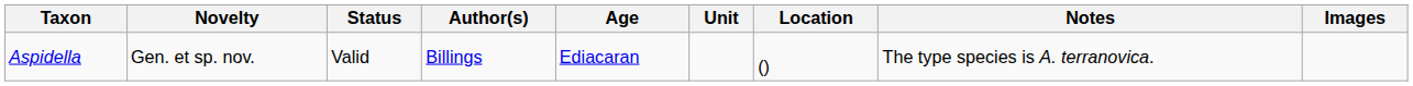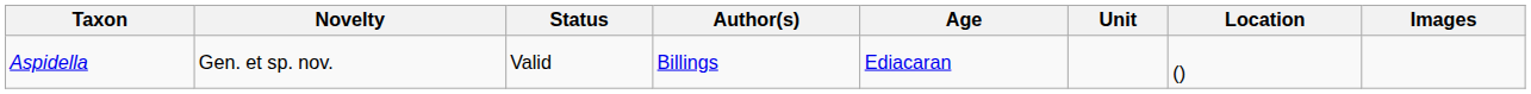 <table class="wikitable sortable" align="center" width="100%">
 <tr>
 <th>Taxon</th>
 <th>Novelty</th>
 <th>Status</th>
 <th>Author(s)</th>
 <th>Age</th>
 <th>Unit</th>
 <th>Location</th>
-<th>Notes</th>
 <th>Images</th>
 </tr>
 <tr>
 <td><em><a href='#'>Aspidella</a></em></td>
 <td>Gen. et sp. nov.</td>
 <td>Valid</td>
 <td><a href='#'>Billings</a></td>
 <td><a href='#'>Ediacaran</a></td>
 <td></td>
 <td><br>()</td>
-<td>The type species is <em>A. terranovica</em>.</td>
 <td></td>
 </tr>
 </table>
